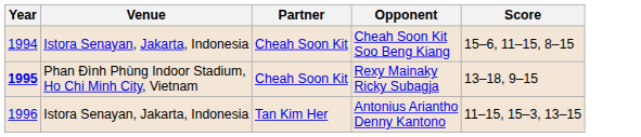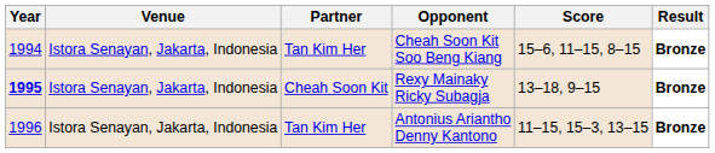 <table class="sortable wikitable" style="font-size: 90%;">
 <tr>
 <th>Year</th>
 <th>Venue</th>
 <th>Partner</th>
 <th>Opponent</th>
 <th>Score</th>
+<th>Result</th>
 </tr>
 <tr style="background:#F3E6D7">
 <td align="center"><a href='#'>1994</a></td>
 <td align="left"><a href='#'>Istora Senayan</a>, <a href='#'>Jakarta</a>, Indonesia</td>
-<td align="left"> <a href='#'>Cheah Soon Kit</a></td>
+<td align="left"> <a href='#'>Tan Kim Her</a></td>
 <td align="left"> <a href='#'>Cheah Soon Kit</a> <br>  <a href='#'>Soo Beng Kiang</a></td>
 <td align="left">15–6, 11–15, 8–15</td>
+<td style="text-align:left; background:white"> <strong>Bronze</strong></td>
 </tr>
 <tr style="background:#F3E6D7">
 <td align="center"><strong><a href='#'>1995</a></strong></td>
-<td align="left">Phan Đình Phùng Indoor Stadium,<br><a href='#'>Ho Chi Minh City</a>, Vietnam</td>
+<td align="left"><a href='#'>Istora Senayan</a>, <a href='#'>Jakarta</a>, Indonesia</td>
 <td align="left"> <a href='#'>Cheah Soon Kit</a></td>
 <td align="left"> <a href='#'>Rexy Mainaky</a> <br>  <a href='#'>Ricky Subagja</a></td>
 <td align="left">13–18, 9–15</td>
+<td style="text-align:left; background:white"> <strong>Bronze</strong></td>
 </tr>
 <tr style="background:#F3E6D7">
 <td align="center"><a href='#'>1996</a></td>
 <td align="left">Istora Senayan, Jakarta, Indonesia</td>
 <td align="left"> <a href='#'>Tan Kim Her</a></td>
 <td align="left"> <a href='#'>Antonius Ariantho</a> <br>  <a href='#'>Denny Kantono</a></td>
 <td align="left">11–15, 15–3, 13–15</td>
+<td style="text-align:left; background:white"> <strong>Bronze</strong></td>
 </tr>
 </table>
